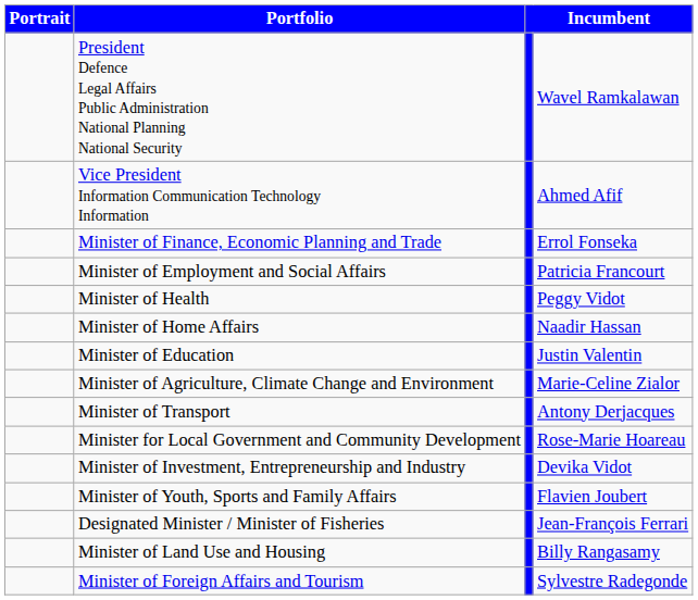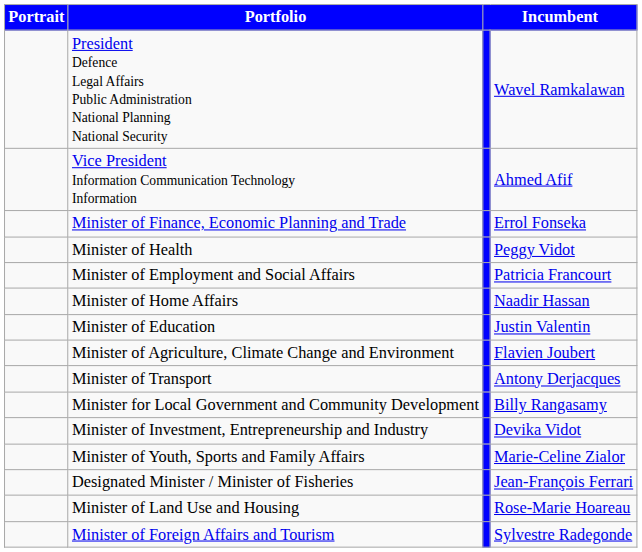 <table class="wikitable">
 <tr>
 <th style="background-color:#0000FF;color: white">Portrait</th>
 <th style="background-color:#0000FF;color: white">Portfolio</th>
 <th colspan=2 style="background-color:#0000FF;color: white">Incumbent</th>
 </tr>
 <tr>
 <td></td>
 <td><a href='#'>President</a><br><small>Defence<br>Legal Affairs<br>Public Administration<br>National Planning<br>National Security</small></td>
 <td style="background:#0000FF"></td>
 <td><a href='#'>Wavel Ramkalawan</a></td>
 </tr>
 <tr>
 <td></td>
 <td><a href='#'>Vice President</a><br><small>Information Communication Technology<br>Information</small></td>
 <td style="background:#0000FF"></td>
 <td><a href='#'>Ahmed Afif</a></td>
 </tr>
 <tr>
 <td></td>
 <td><a href='#'>Minister of Finance, Economic Planning and Trade</a></td>
 <td style="background:#0000FF"></td>
 <td><a href='#'>Errol Fonseka</a></td>
 </tr>
 <tr>
 <td></td>
+<td>Minister of Health</td>
+<td style="background:#0000FF"></td>
+<td><a href='#'>Peggy Vidot</a></td>
+</tr>
+<tr>
+<td></td>
 <td>Minister of Employment and Social Affairs</td>
 <td style="background:#0000FF"></td>
 <td><a href='#'>Patricia Francourt</a></td>
-</tr>
-<tr>
-<td></td>
-<td>Minister of Health</td>
-<td style="background:#0000FF"></td>
-<td><a href='#'>Peggy Vidot</a></td>
 </tr>
 <tr>
 <td></td>
 <td>Minister of Home Affairs</td>
 <td style="background:#0000FF"></td>
 <td><a href='#'>Naadir Hassan</a></td>
 </tr>
 <tr>
 <td></td>
 <td>Minister of Education</td>
 <td style="background:#0000FF"></td>
 <td><a href='#'>Justin Valentin</a></td>
 </tr>
 <tr>
 <td></td>
 <td>Minister of Agriculture, Climate Change and Environment</td>
 <td style="background:#0000FF"></td>
-<td><a href='#'>Marie-Celine Zialor</a></td>
+<td><a href='#'>Flavien Joubert</a></td>
 </tr>
 <tr>
 <td></td>
 <td>Minister of Transport</td>
 <td style="background:#0000FF"></td>
 <td><a href='#'>Antony Derjacques</a></td>
 </tr>
 <tr>
 <td></td>
 <td>Minister for Local Government and Community Development</td>
 <td style="background:#0000FF"></td>
-<td><a href='#'>Rose-Marie Hoareau</a></td>
+<td><a href='#'>Billy Rangasamy</a></td>
 </tr>
 <tr>
 <td></td>
 <td>Minister of Investment, Entrepreneurship and Industry</td>
 <td style="background:#0000FF"></td>
 <td><a href='#'>Devika Vidot</a></td>
 </tr>
 <tr>
 <td></td>
 <td>Minister of Youth, Sports and Family Affairs</td>
 <td style="background:#0000FF"></td>
-<td><a href='#'>Flavien Joubert</a></td>
+<td><a href='#'>Marie-Celine Zialor</a></td>
 </tr>
 <tr>
 <td></td>
 <td>Designated Minister / Minister of Fisheries</td>
 <td style="background:#0000FF"></td>
 <td><a href='#'>Jean-François Ferrari</a></td>
 </tr>
 <tr>
 <td></td>
 <td>Minister of Land Use and Housing</td>
 <td style="background:#0000FF"></td>
-<td><a href='#'>Billy Rangasamy</a></td>
+<td><a href='#'>Rose-Marie Hoareau</a></td>
 </tr>
 <tr>
 <td></td>
 <td><a href='#'>Minister of Foreign Affairs and Tourism</a></td>
 <td style="background:#0000FF"></td>
 <td><a href='#'>Sylvestre Radegonde</a></td>
 </tr>
 </table>
